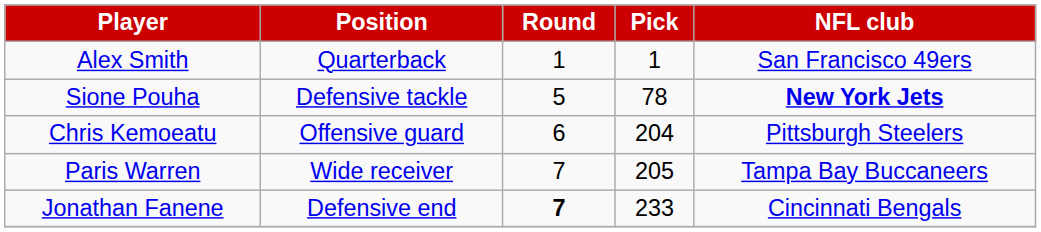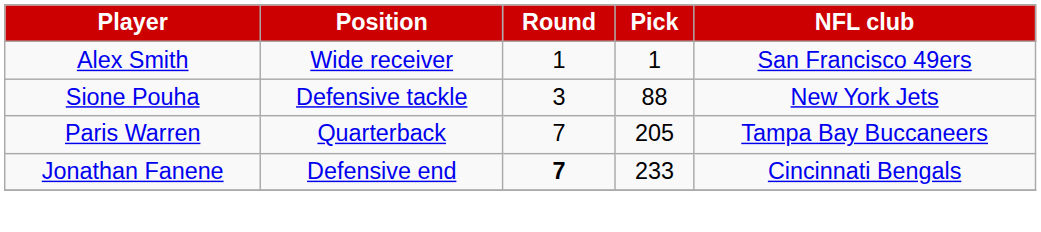 <table class="wikitable" width="80%">
 <tr align="center" style="background:#CC0000; color:white">
 <td><strong>Player</strong></td>
 <td><strong>Position</strong></td>
 <td><strong>Round</strong></td>
 <td><strong>Pick</strong></td>
 <td><strong>NFL club</strong></td>
 </tr>
 <tr align="center" bgcolor="">
 <td><a href='#'>Alex Smith</a></td>
-<td><a href='#'>Quarterback</a></td>
+<td><a href='#'>Wide receiver</a></td>
 <td>1</td>
 <td>1</td>
 <td><a href='#'>San Francisco 49ers</a></td>
 </tr>
 <tr align="center" bgcolor="">
 <td><a href='#'>Sione Pouha</a></td>
 <td><a href='#'>Defensive tackle</a></td>
-<td>5</td>
-<td>78</td>
-<td><strong><a href='#'>New York Jets</a></strong></td>
-</tr>
-<tr align="center" bgcolor="">
-<td><a href='#'>Chris Kemoeatu</a></td>
-<td><a href='#'>Offensive guard</a></td>
-<td>6</td>
-<td>204</td>
-<td><a href='#'>Pittsburgh Steelers</a></td>
+<td>3</td>
+<td>88</td>
+<td><a href='#'>New York Jets</a></td>
 </tr>
 <tr align="center" bgcolor="">
 <td><a href='#'>Paris Warren</a></td>
-<td><a href='#'>Wide receiver</a></td>
+<td><a href='#'>Quarterback</a></td>
 <td>7</td>
 <td>205</td>
 <td><a href='#'>Tampa Bay Buccaneers</a></td>
 </tr>
 <tr align="center" bgcolor="">
 <td><a href='#'>Jonathan Fanene</a></td>
 <td><a href='#'>Defensive end</a></td>
 <td><strong>7</strong></td>
 <td>233</td>
 <td><a href='#'>Cincinnati Bengals</a></td>
 </tr>
 <tr align="center" bgcolor="">
 </tr>
 </table>
